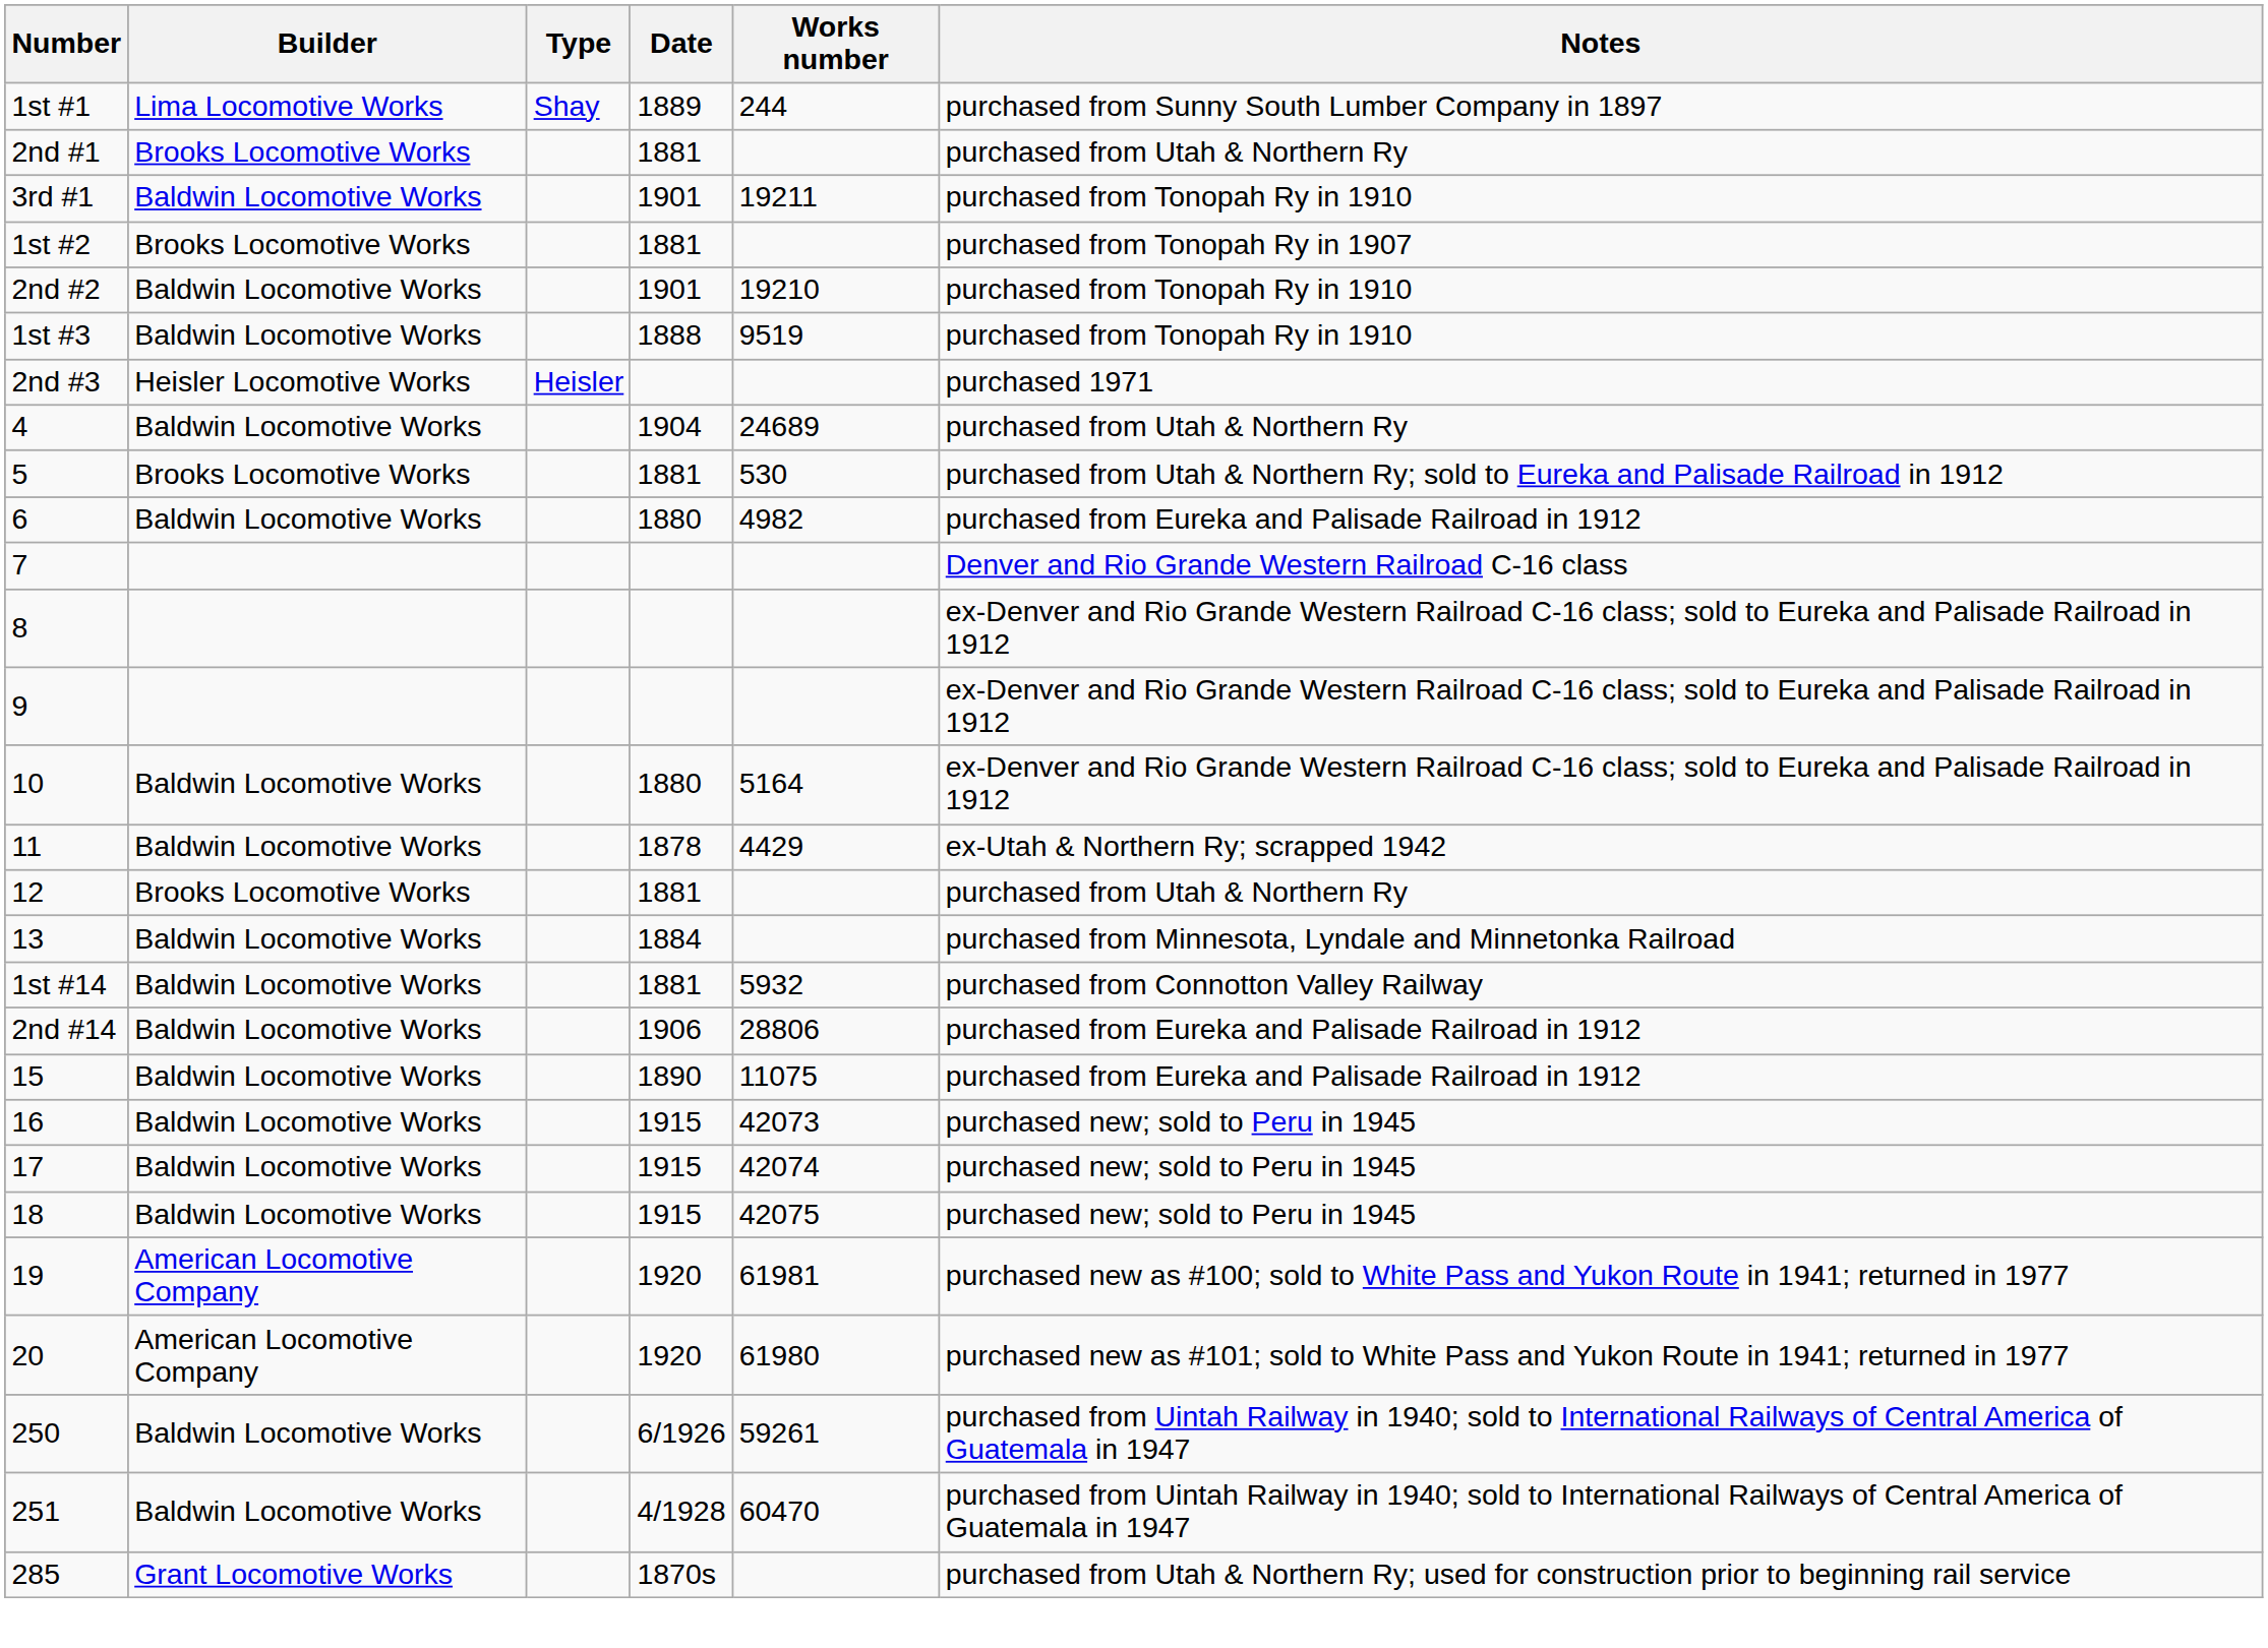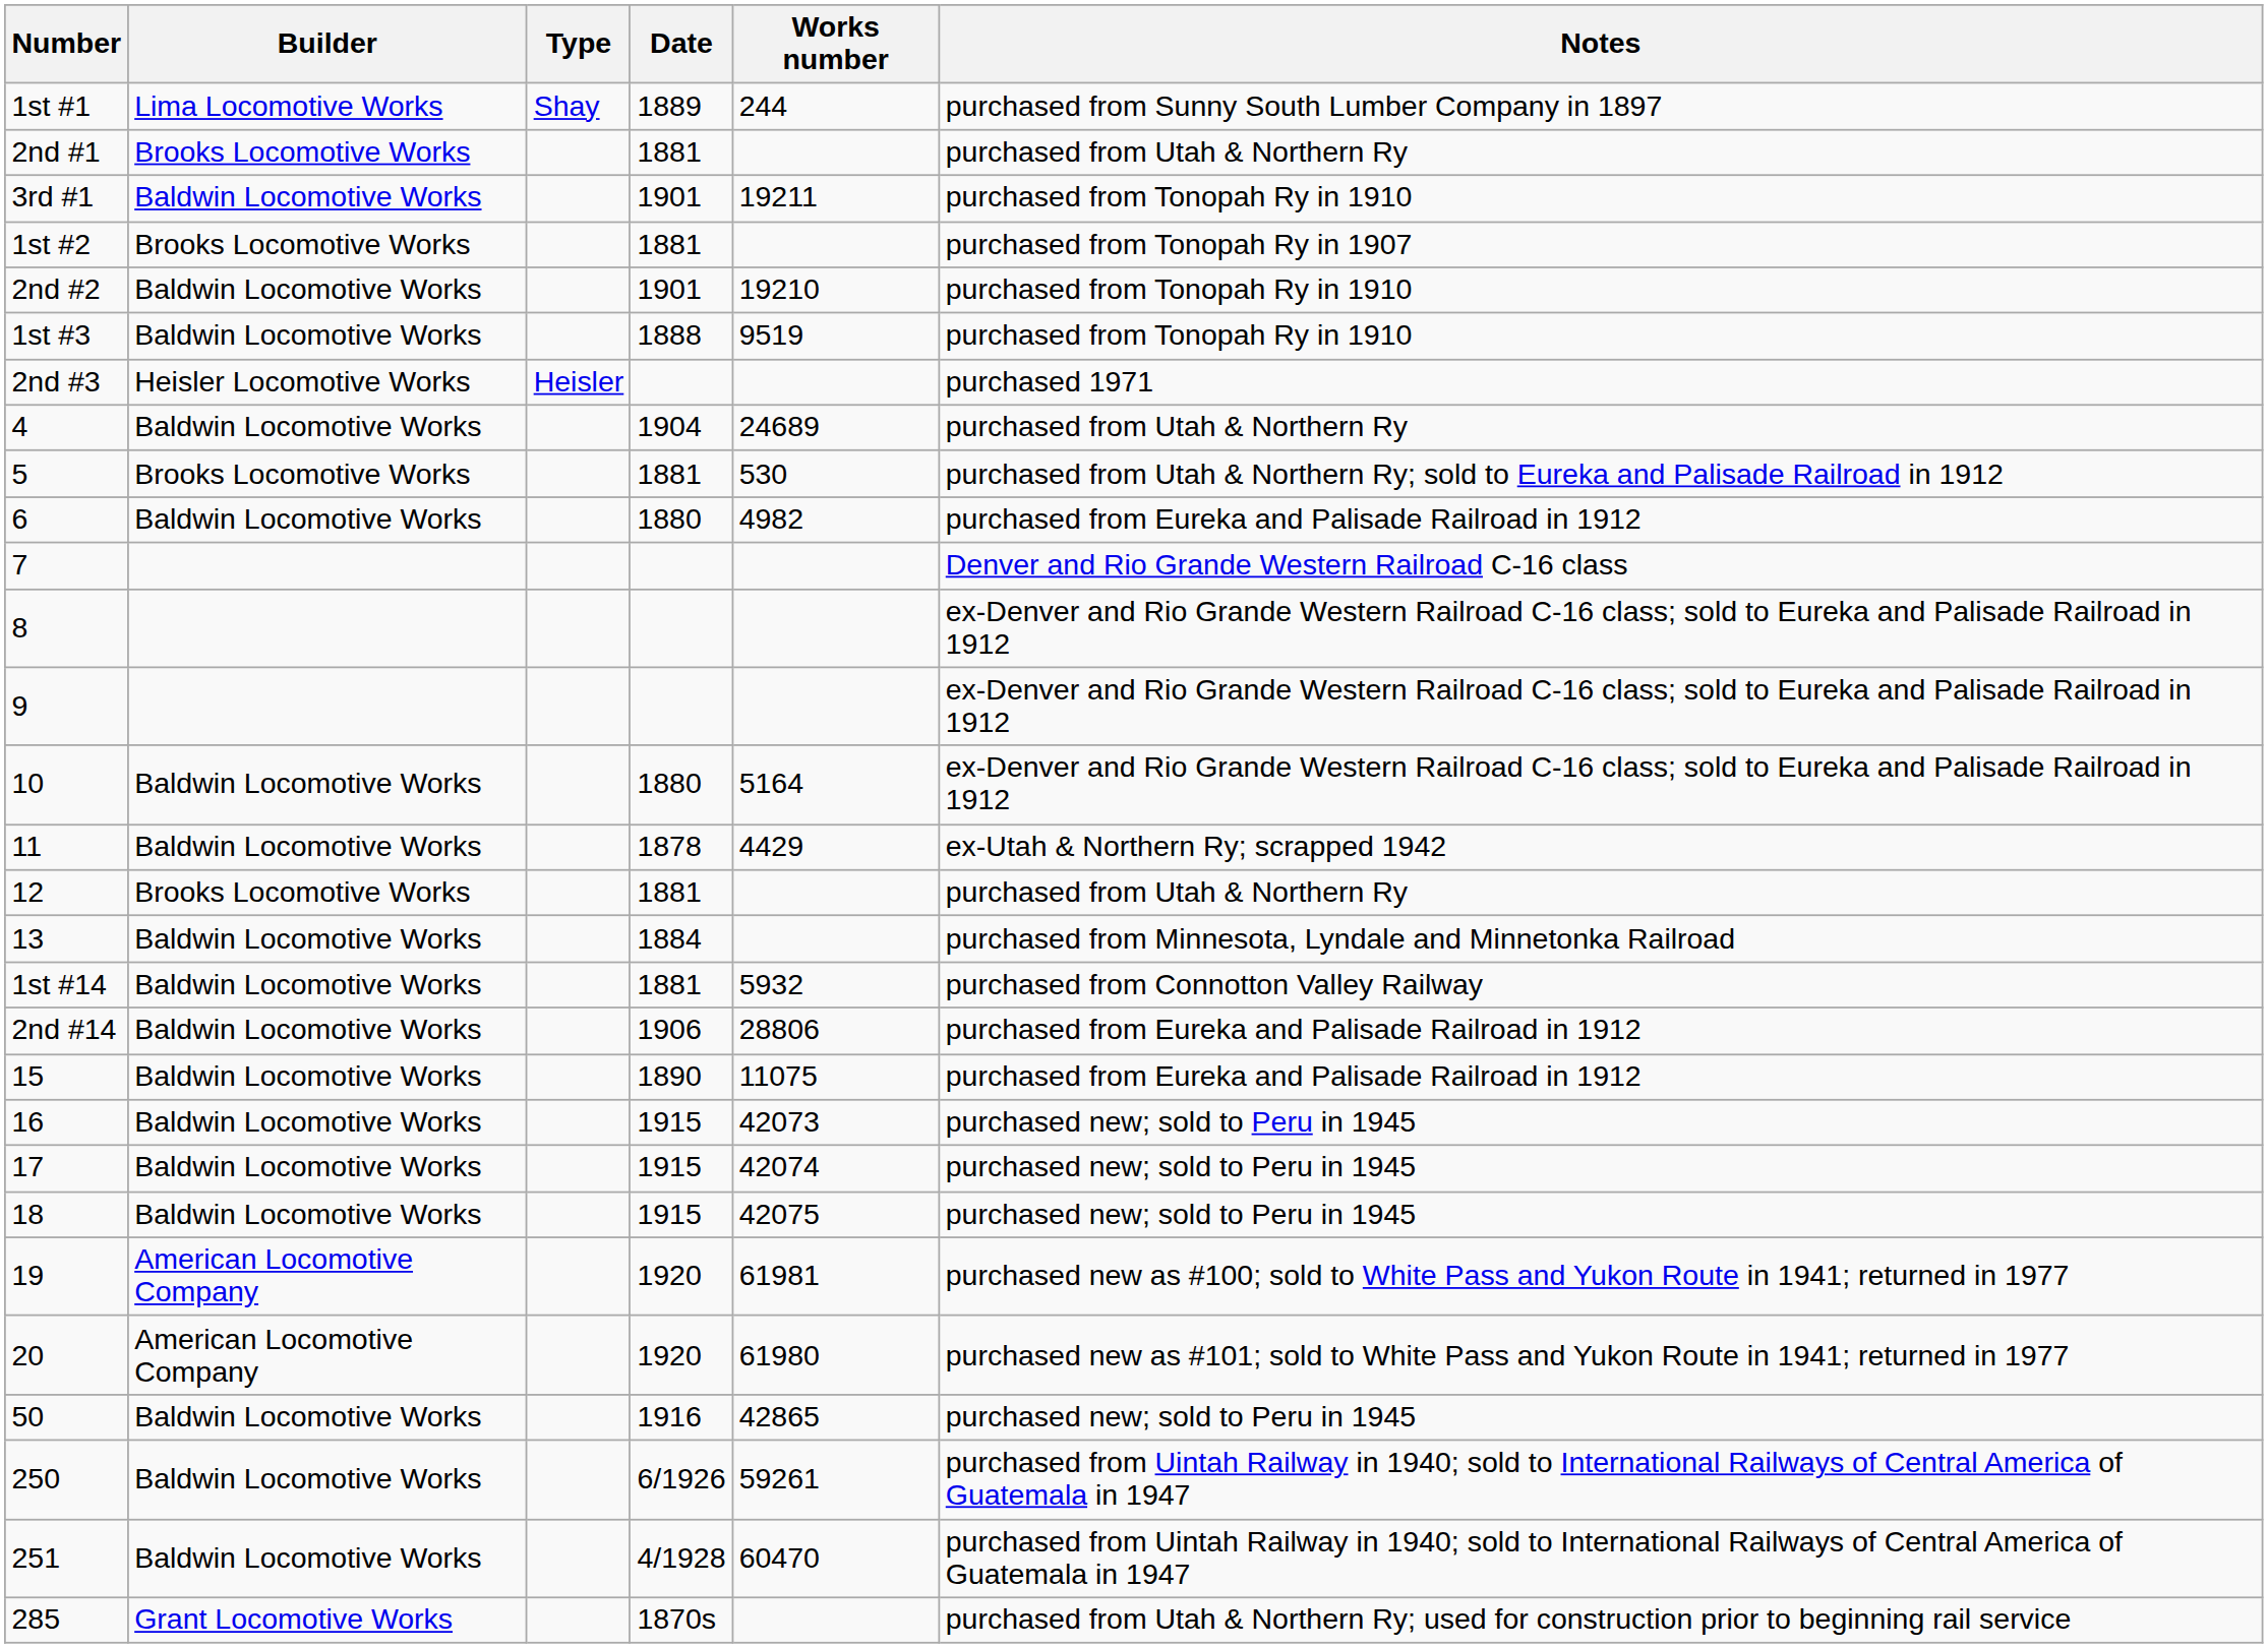 <table class="wikitable">
 <tr>
 <th>Number</th>
 <th>Builder</th>
 <th>Type</th>
 <th>Date</th>
 <th>Works number</th>
 <th>Notes</th>
 </tr>
 <tr>
 <td>1st #1</td>
 <td><a href='#'>Lima Locomotive Works</a></td>
 <td><a href='#'>Shay</a></td>
 <td>1889</td>
 <td>244</td>
 <td>purchased from Sunny South Lumber Company in 1897</td>
 </tr>
 <tr>
 <td>2nd #1</td>
 <td><a href='#'>Brooks Locomotive Works</a></td>
 <td></td>
 <td>1881</td>
 <td></td>
 <td>purchased from Utah & Northern Ry</td>
 </tr>
 <tr>
 <td>3rd #1</td>
 <td><a href='#'>Baldwin Locomotive Works</a></td>
 <td></td>
 <td>1901</td>
 <td>19211</td>
 <td>purchased from Tonopah Ry in 1910</td>
 </tr>
 <tr>
 <td>1st #2</td>
 <td>Brooks Locomotive Works</td>
 <td></td>
 <td>1881</td>
 <td></td>
 <td>purchased from Tonopah Ry in 1907</td>
 </tr>
 <tr>
 <td>2nd #2</td>
 <td>Baldwin Locomotive Works</td>
 <td></td>
 <td>1901</td>
 <td>19210</td>
 <td>purchased from Tonopah Ry in 1910</td>
 </tr>
 <tr>
 <td>1st #3</td>
 <td>Baldwin Locomotive Works</td>
 <td></td>
 <td>1888</td>
 <td>9519</td>
 <td>purchased from Tonopah Ry in 1910</td>
 </tr>
 <tr>
 <td>2nd #3</td>
 <td>Heisler Locomotive Works</td>
 <td><a href='#'>Heisler</a></td>
 <td></td>
 <td></td>
 <td>purchased 1971</td>
 </tr>
 <tr>
 <td>4</td>
 <td>Baldwin Locomotive Works</td>
 <td></td>
 <td>1904</td>
 <td>24689</td>
 <td>purchased from Utah & Northern Ry</td>
 </tr>
 <tr>
 <td>5</td>
 <td>Brooks Locomotive Works</td>
 <td></td>
 <td>1881</td>
 <td>530</td>
 <td>purchased from Utah & Northern Ry; sold to <a href='#'>Eureka and Palisade Railroad</a> in 1912</td>
 </tr>
 <tr>
 <td>6</td>
 <td>Baldwin Locomotive Works</td>
 <td></td>
 <td>1880</td>
 <td>4982</td>
 <td>purchased from Eureka and Palisade Railroad in 1912</td>
 </tr>
 <tr>
 <td>7</td>
 <td></td>
 <td></td>
 <td></td>
 <td></td>
 <td><a href='#'>Denver and Rio Grande Western Railroad</a> C-16 class</td>
 </tr>
 <tr>
 <td>8</td>
 <td></td>
 <td></td>
 <td></td>
 <td></td>
 <td>ex-Denver and Rio Grande Western Railroad C-16 class; sold to Eureka and Palisade Railroad in 1912</td>
 </tr>
 <tr>
 <td>9</td>
 <td></td>
 <td></td>
 <td></td>
 <td></td>
 <td>ex-Denver and Rio Grande Western Railroad C-16 class; sold to Eureka and Palisade Railroad in 1912</td>
 </tr>
 <tr>
 <td>10</td>
 <td>Baldwin Locomotive Works</td>
 <td></td>
 <td>1880</td>
 <td>5164</td>
 <td>ex-Denver and Rio Grande Western Railroad C-16 class; sold to Eureka and Palisade Railroad in 1912</td>
 </tr>
 <tr>
 <td>11</td>
 <td>Baldwin Locomotive Works</td>
 <td></td>
 <td>1878</td>
 <td>4429</td>
 <td>ex-Utah & Northern Ry; scrapped 1942</td>
 </tr>
 <tr>
 <td>12</td>
 <td>Brooks Locomotive Works</td>
 <td></td>
 <td>1881</td>
 <td></td>
 <td>purchased from Utah & Northern Ry</td>
 </tr>
 <tr>
 <td>13</td>
 <td>Baldwin Locomotive Works</td>
 <td></td>
 <td>1884</td>
 <td></td>
 <td>purchased from Minnesota, Lyndale and Minnetonka Railroad</td>
 </tr>
 <tr>
 <td>1st #14</td>
 <td>Baldwin Locomotive Works</td>
 <td></td>
 <td>1881</td>
 <td>5932</td>
 <td>purchased from Connotton Valley Railway</td>
 </tr>
 <tr>
 <td>2nd #14</td>
 <td>Baldwin Locomotive Works</td>
 <td></td>
 <td>1906</td>
 <td>28806</td>
 <td>purchased from Eureka and Palisade Railroad in 1912</td>
 </tr>
 <tr>
 <td>15</td>
 <td>Baldwin Locomotive Works</td>
 <td></td>
 <td>1890</td>
 <td>11075</td>
 <td>purchased from Eureka and Palisade Railroad in 1912</td>
 </tr>
 <tr>
 <td>16</td>
 <td>Baldwin Locomotive Works</td>
 <td></td>
 <td>1915</td>
 <td>42073</td>
 <td>purchased new; sold to <a href='#'>Peru</a> in 1945</td>
 </tr>
 <tr>
 <td>17</td>
 <td>Baldwin Locomotive Works</td>
 <td></td>
 <td>1915</td>
 <td>42074</td>
 <td>purchased new; sold to Peru in 1945</td>
 </tr>
 <tr>
 <td>18</td>
 <td>Baldwin Locomotive Works</td>
 <td></td>
 <td>1915</td>
 <td>42075</td>
 <td>purchased new; sold to Peru in 1945</td>
 </tr>
 <tr>
 <td>19</td>
 <td><a href='#'>American Locomotive Company</a></td>
 <td></td>
 <td>1920</td>
 <td>61981</td>
 <td>purchased new as #100; sold to <a href='#'>White Pass and Yukon Route</a> in 1941; returned in 1977</td>
 </tr>
 <tr>
 <td>20</td>
 <td>American Locomotive Company</td>
 <td></td>
 <td>1920</td>
 <td>61980</td>
 <td>purchased new as #101; sold to White Pass and Yukon Route in 1941; returned in 1977</td>
 </tr>
 <tr>
+<td>50</td>
+<td>Baldwin Locomotive Works</td>
+<td></td>
+<td>1916</td>
+<td>42865</td>
+<td>purchased new; sold to Peru in 1945</td>
+</tr>
+<tr>
 <td>250</td>
 <td>Baldwin Locomotive Works</td>
 <td></td>
 <td>6/1926</td>
 <td>59261</td>
 <td>purchased from <a href='#'>Uintah Railway</a> in 1940; sold to <a href='#'>International Railways of Central America</a> of <a href='#'>Guatemala</a> in 1947</td>
 </tr>
 <tr>
 <td>251</td>
 <td>Baldwin Locomotive Works</td>
 <td></td>
 <td>4/1928</td>
 <td>60470</td>
 <td>purchased from Uintah Railway in 1940; sold to International Railways of Central America of Guatemala in 1947</td>
 </tr>
 <tr>
 <td>285</td>
 <td><a href='#'>Grant Locomotive Works</a></td>
 <td></td>
 <td>1870s</td>
 <td></td>
 <td>purchased from Utah & Northern Ry; used for construction prior to beginning rail service</td>
 </tr>
 </table>
